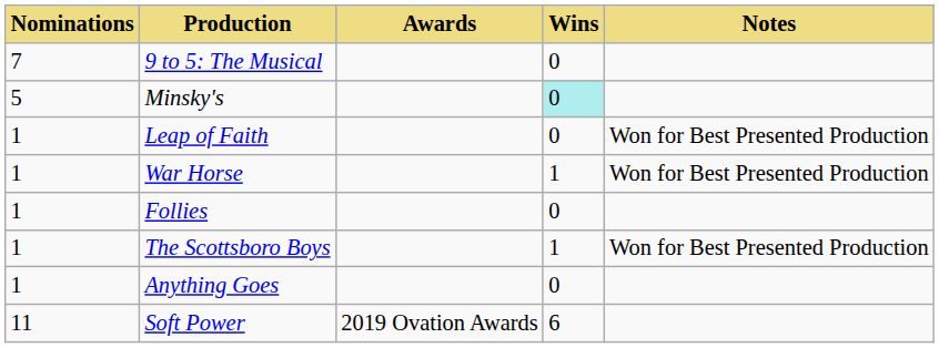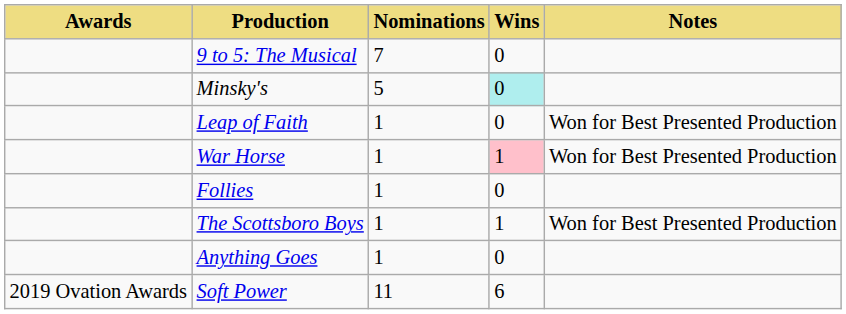 <table class="sortable wikitable" style="font-size:90%;">
 <tr>
+<th style="background:#EEDD82;">Awards</th>
+<th style="background:#EEDD82;">Production</th>
 <th style="background:#EEDD82;">Nominations</th>
-<th style="background:#EEDD82;">Production</th>
-<th style="background:#EEDD82;">Awards</th>
 <th style="background:#EEDD82;">Wins</th>
 <th style="background:#EEDD82;" class="unsortable">Notes</th>
 </tr>
 <tr>
+<td></td>
+<td><em><a href='#'>9 to 5: The Musical</a></em></td>
 <td>7</td>
-<td><em><a href='#'>9 to 5: The Musical</a></em></td>
-<td></td>
 <td>0</td>
 <td></td>
 </tr>
 <tr>
+<td></td>
+<td><em>Minsky's</em></td>
 <td>5</td>
-<td><em>Minsky's</em></td>
-<td></td>
 <td style="background: paleturquoise;">0</td>
 <td></td>
 </tr>
 <tr>
+<td></td>
+<td><em><a href='#'>Leap of Faith</a></em></td>
 <td>1</td>
-<td><em><a href='#'>Leap of Faith</a></em></td>
-<td></td>
 <td>0</td>
 <td>Won for Best Presented Production</td>
 </tr>
 <tr>
+<td></td>
+<td><em><a href='#'>War Horse</a></em></td>
 <td>1</td>
-<td><em><a href='#'>War Horse</a></em></td>
+<td style="background: pink;">1</td>
+<td>Won for Best Presented Production</td>
+</tr>
+<tr>
 <td></td>
+<td><em><a href='#'>Follies</a></em></td>
+<td>1</td>
+<td>0</td>
+<td></td>
+</tr>
+<tr>
+<td></td>
+<td><em><a href='#'>The Scottsboro Boys</a></em></td>
+<td>1</td>
 <td>1</td>
 <td>Won for Best Presented Production</td>
 </tr>
 <tr>
+<td></td>
+<td><em><a href='#'>Anything Goes</a></em></td>
 <td>1</td>
-<td><em><a href='#'>Follies</a></em></td>
-<td></td>
 <td>0</td>
 <td></td>
 </tr>
 <tr>
-<td>1</td>
-<td><em><a href='#'>The Scottsboro Boys</a></em></td>
-<td></td>
-<td>1</td>
-<td>Won for Best Presented Production</td>
-</tr>
-<tr>
-<td>1</td>
-<td><em><a href='#'>Anything Goes</a></em></td>
-<td></td>
-<td>0</td>
-<td></td>
-</tr>
-<tr>
+<td>2019 Ovation Awards</td>
+<td><em><a href='#'>Soft Power</a></em></td>
 <td>11</td>
-<td><em><a href='#'>Soft Power</a></em></td>
-<td>2019 Ovation Awards</td>
 <td>6</td>
 <td></td>
 </tr>
 </table>
